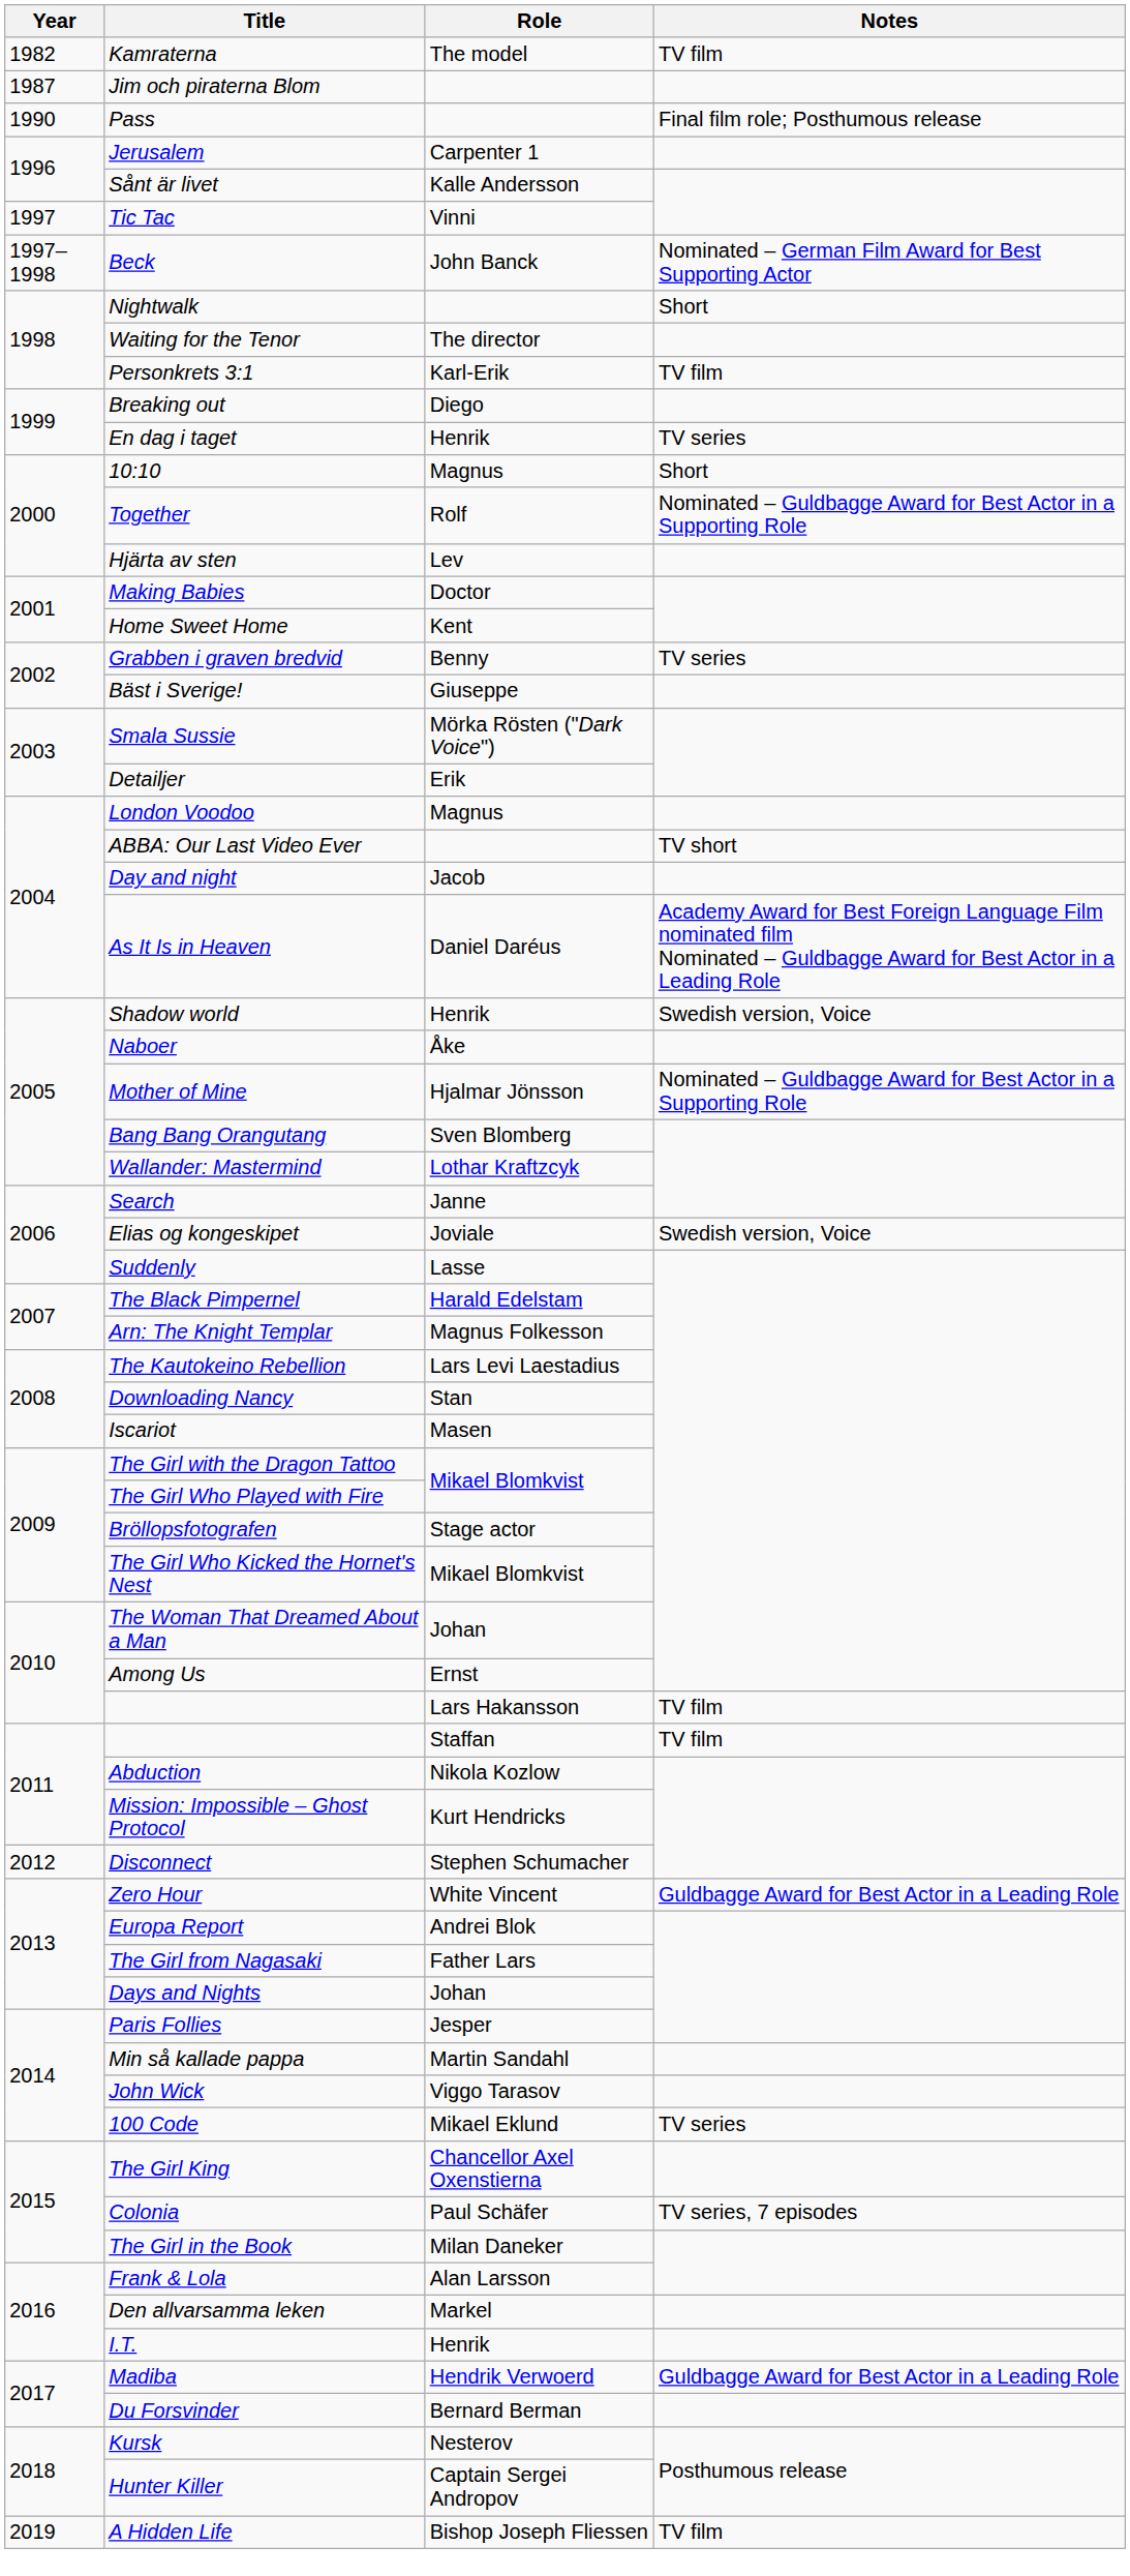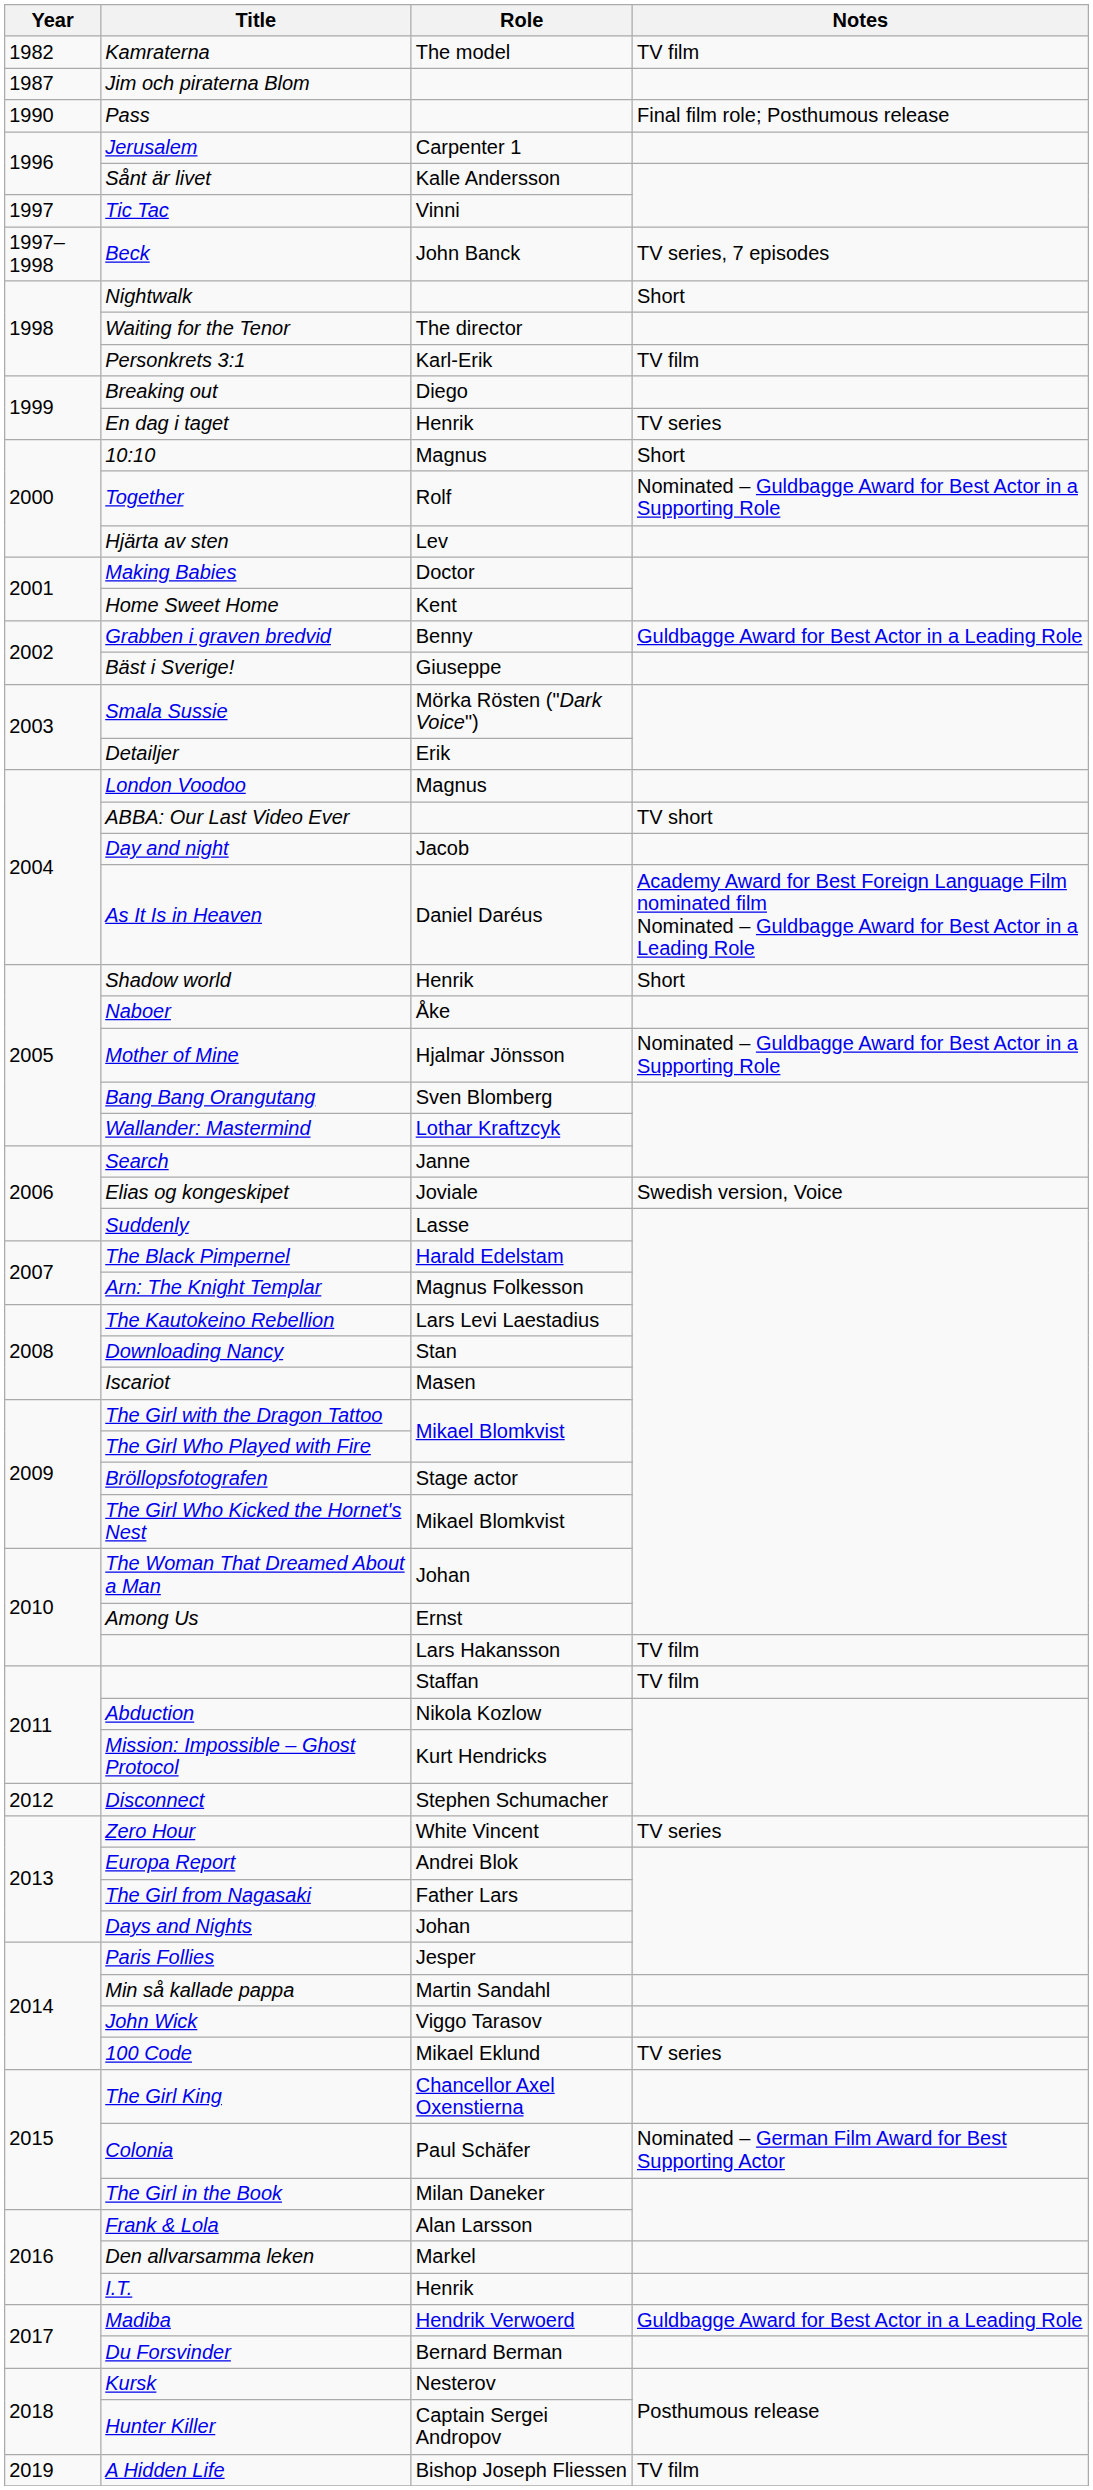 <table class="wikitable sortable" style="text-align:left">
 <tr>
 <th>Year</th>
 <th>Title</th>
 <th>Role</th>
 <th class="unsortable">Notes</th>
 </tr>
 <tr>
 <td>1982</td>
 <td><em>Kamraterna</em></td>
 <td>The model</td>
 <td>TV film</td>
 </tr>
 <tr>
 <td>1987</td>
 <td><em>Jim och piraterna Blom</em></td>
 <td></td>
 <td></td>
 </tr>
 <tr>
 <td>1990</td>
 <td><em>Pass</em></td>
 <td></td>
 <td>Final film role; Posthumous release</td>
 </tr>
 <tr>
 <td rowspan="2">1996</td>
 <td><em><a href='#'>Jerusalem</a></em></td>
 <td>Carpenter 1</td>
 <td></td>
 </tr>
 <tr>
 <td><em>Sånt är livet</em></td>
 <td>Kalle Andersson</td>
 <td rowspan="2"></td>
 </tr>
 <tr>
 <td>1997</td>
 <td><em><a href='#'>Tic Tac</a></em></td>
 <td>Vinni</td>
 </tr>
 <tr>
 <td>1997–1998</td>
 <td><em><a href='#'>Beck</a></em></td>
 <td>John Banck</td>
-<td>Nominated – <a href='#'>German Film Award for Best Supporting Actor</a></td>
+<td>TV series, 7 episodes</td>
 </tr>
 <tr>
 <td rowspan="3">1998</td>
 <td><em>Nightwalk</em></td>
 <td></td>
 <td>Short</td>
 </tr>
 <tr>
 <td><em>Waiting for the Tenor</em></td>
 <td>The director</td>
 <td></td>
 </tr>
 <tr>
 <td><em>Personkrets 3:1</em></td>
 <td>Karl-Erik</td>
 <td>TV film</td>
 </tr>
 <tr>
 <td rowspan="2">1999</td>
 <td><em>Breaking out</em></td>
 <td>Diego</td>
 <td></td>
 </tr>
 <tr>
 <td><em>En dag i taget</em></td>
 <td>Henrik</td>
 <td>TV series</td>
 </tr>
 <tr>
 <td rowspan="3">2000</td>
 <td><em>10:10</em></td>
 <td>Magnus</td>
 <td>Short</td>
 </tr>
 <tr>
 <td><em><a href='#'>Together</a></em></td>
 <td>Rolf</td>
 <td>Nominated – <a href='#'>Guldbagge Award for Best Actor in a Supporting Role</a></td>
 </tr>
 <tr>
 <td><em>Hjärta av sten</em></td>
 <td>Lev</td>
 <td></td>
 </tr>
 <tr>
 <td rowspan="2">2001</td>
 <td><em><a href='#'>Making Babies</a></em></td>
 <td>Doctor</td>
 <td rowspan="2"></td>
 </tr>
 <tr>
 <td><em>Home Sweet Home</em></td>
 <td>Kent</td>
 </tr>
 <tr>
 <td rowspan="2">2002</td>
 <td><em><a href='#'>Grabben i graven bredvid</a></em></td>
 <td>Benny</td>
-<td>TV series</td>
+<td><a href='#'>Guldbagge Award for Best Actor in a Leading Role</a></td>
 </tr>
 <tr>
 <td><em>Bäst i Sverige!</em></td>
 <td>Giuseppe</td>
 <td></td>
 </tr>
 <tr>
 <td rowspan="2">2003</td>
 <td><em><a href='#'>Smala Sussie</a></em></td>
 <td>Mörka Rösten ("<em>Dark Voice</em>")</td>
 <td rowspan="2"></td>
 </tr>
 <tr>
 <td><em>Detailjer</em></td>
 <td>Erik</td>
 </tr>
 <tr>
 <td rowspan="4">2004</td>
 <td><em><a href='#'>London Voodoo</a></em></td>
 <td>Magnus</td>
 <td></td>
 </tr>
 <tr>
 <td><em>ABBA: Our Last Video Ever</em></td>
 <td></td>
 <td>TV short</td>
 </tr>
 <tr>
 <td><em><a href='#'>Day and night</a></em></td>
 <td>Jacob</td>
 <td></td>
 </tr>
 <tr>
 <td><em><a href='#'>As It Is in Heaven</a></em></td>
 <td>Daniel Daréus</td>
 <td><a href='#'>Academy Award for Best Foreign Language Film nominated film</a><br>Nominated – <a href='#'>Guldbagge Award for Best Actor in a Leading Role</a></td>
 </tr>
 <tr>
 <td rowspan="5">2005</td>
 <td><em>Shadow world</em></td>
 <td>Henrik</td>
-<td>Swedish version, Voice</td>
+<td>Short</td>
 </tr>
 <tr>
 <td><em><a href='#'>Naboer</a></em></td>
 <td>Åke</td>
 <td></td>
 </tr>
 <tr>
 <td><em><a href='#'>Mother of Mine</a></em></td>
 <td>Hjalmar Jönsson</td>
 <td>Nominated – <a href='#'>Guldbagge Award for Best Actor in a Supporting Role</a></td>
 </tr>
 <tr>
 <td><em><a href='#'>Bang Bang Orangutang</a></em></td>
 <td>Sven Blomberg</td>
 <td rowspan="3"></td>
 </tr>
 <tr>
 <td><em><a href='#'>Wallander: Mastermind</a></em></td>
 <td><a href='#'>Lothar Kraftzcyk</a></td>
 </tr>
 <tr>
 <td rowspan="3">2006</td>
 <td><em><a href='#'>Search</a></em></td>
 <td>Janne</td>
 </tr>
 <tr>
 <td><em>Elias og kongeskipet</em></td>
 <td>Joviale</td>
 <td>Swedish version, Voice</td>
 </tr>
 <tr>
 <td><em><a href='#'>Suddenly</a></em></td>
 <td>Lasse</td>
 <td rowspan="12"></td>
 </tr>
 <tr>
 <td rowspan="2">2007</td>
 <td><em><a href='#'>The Black Pimpernel</a></em></td>
 <td><a href='#'>Harald Edelstam</a></td>
 </tr>
 <tr>
 <td><em><a href='#'>Arn: The Knight Templar</a></em></td>
 <td>Magnus Folkesson</td>
 </tr>
 <tr>
 <td rowspan="3">2008</td>
 <td><em><a href='#'>The Kautokeino Rebellion</a></em></td>
 <td>Lars Levi Laestadius</td>
 </tr>
 <tr>
 <td><em><a href='#'>Downloading Nancy</a></em></td>
 <td>Stan</td>
 </tr>
 <tr>
 <td><em>Iscariot</em></td>
 <td>Masen</td>
 </tr>
 <tr>
 <td rowspan="4">2009</td>
 <td><em><a href='#'>The Girl with the Dragon Tattoo</a></em></td>
 <td rowspan="2"><a href='#'>Mikael Blomkvist</a></td>
 </tr>
 <tr>
 <td><em><a href='#'>The Girl Who Played with Fire</a></em></td>
 </tr>
 <tr>
 <td><em><a href='#'>Bröllopsfotografen</a></em></td>
 <td>Stage actor</td>
 </tr>
 <tr>
 <td><em><a href='#'>The Girl Who Kicked the Hornet's Nest</a></em></td>
 <td>Mikael Blomkvist</td>
 </tr>
 <tr>
 <td rowspan="3">2010</td>
 <td><em><a href='#'>The Woman That Dreamed About a Man</a></em></td>
 <td>Johan</td>
 </tr>
 <tr>
 <td><em>Among Us</em></td>
 <td>Ernst</td>
 </tr>
 <tr>
 <td><em></em></td>
 <td>Lars Hakansson</td>
 <td>TV film</td>
 </tr>
 <tr>
 <td rowspan="3">2011</td>
 <td><em></em></td>
 <td>Staffan</td>
 <td>TV film</td>
 </tr>
 <tr>
 <td><em><a href='#'>Abduction</a></em></td>
 <td>Nikola Kozlow</td>
 <td rowspan="3"></td>
 </tr>
 <tr>
 <td><em><a href='#'>Mission: Impossible – Ghost Protocol</a></em></td>
 <td>Kurt Hendricks</td>
 </tr>
 <tr>
 <td>2012</td>
 <td><em><a href='#'>Disconnect</a></em></td>
 <td>Stephen Schumacher</td>
 </tr>
 <tr>
 <td rowspan="4">2013</td>
 <td><em><a href='#'>Zero Hour</a></em></td>
 <td>White Vincent</td>
-<td><a href='#'>Guldbagge Award for Best Actor in a Leading Role</a></td>
+<td>TV series</td>
 </tr>
 <tr>
 <td><em><a href='#'>Europa Report</a></em></td>
 <td>Andrei Blok</td>
 <td rowspan="4"></td>
 </tr>
 <tr>
 <td><em><a href='#'>The Girl from Nagasaki</a></em></td>
 <td>Father Lars</td>
 </tr>
 <tr>
 <td><em><a href='#'>Days and Nights</a></em></td>
 <td>Johan</td>
 </tr>
 <tr>
 <td rowspan="4">2014</td>
 <td><em><a href='#'>Paris Follies</a></em></td>
 <td>Jesper</td>
 </tr>
 <tr>
 <td><em>Min så kallade pappa</em></td>
 <td>Martin Sandahl</td>
 <td></td>
 </tr>
 <tr>
 <td><em><a href='#'>John Wick</a></em></td>
 <td>Viggo Tarasov</td>
 <td></td>
 </tr>
 <tr>
 <td><em><a href='#'>100 Code</a></em></td>
 <td>Mikael Eklund</td>
 <td>TV series</td>
 </tr>
 <tr>
 <td rowspan="3">2015</td>
 <td><em><a href='#'>The Girl King</a></em></td>
 <td><a href='#'>Chancellor Axel Oxenstierna</a></td>
 <td></td>
 </tr>
 <tr>
 <td><em><a href='#'>Colonia</a></em></td>
 <td>Paul Schäfer</td>
-<td>TV series, 7 episodes</td>
+<td>Nominated – <a href='#'>German Film Award for Best Supporting Actor</a></td>
 </tr>
 <tr>
 <td><em><a href='#'>The Girl in the Book</a></em></td>
 <td>Milan Daneker</td>
 <td rowspan="2"></td>
 </tr>
 <tr>
 <td rowspan="3">2016</td>
 <td><em><a href='#'>Frank & Lola</a></em></td>
 <td>Alan Larsson</td>
 </tr>
 <tr>
 <td><em>Den allvarsamma leken</em></td>
 <td>Markel</td>
 <td></td>
 </tr>
 <tr>
 <td><em><a href='#'>I.T.</a></em></td>
 <td>Henrik</td>
 <td></td>
 </tr>
 <tr>
 <td rowspan="2">2017</td>
 <td><em><a href='#'>Madiba</a></em></td>
 <td><a href='#'>Hendrik Verwoerd</a></td>
 <td><a href='#'>Guldbagge Award for Best Actor in a Leading Role</a></td>
 </tr>
 <tr>
 <td><em><a href='#'>Du Forsvinder</a></em></td>
 <td>Bernard Berman</td>
 <td></td>
 </tr>
 <tr>
 <td rowspan="2">2018</td>
 <td><em><a href='#'>Kursk</a></em></td>
 <td>Nesterov</td>
 <td rowspan="2">Posthumous release</td>
 </tr>
 <tr>
 <td><em><a href='#'>Hunter Killer</a></em></td>
 <td>Captain Sergei Andropov</td>
 </tr>
 <tr>
 <td>2019</td>
 <td><em><a href='#'>A Hidden Life</a></em></td>
 <td>Bishop Joseph Fliessen</td>
 <td>TV film</td>
 </tr>
 </table>
